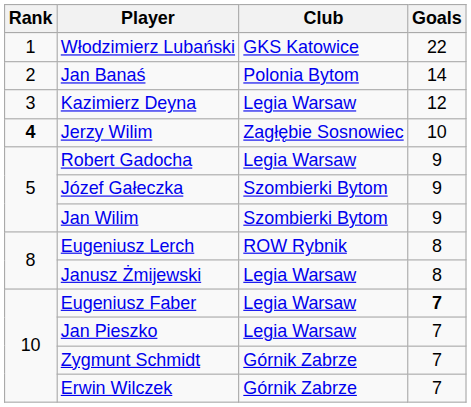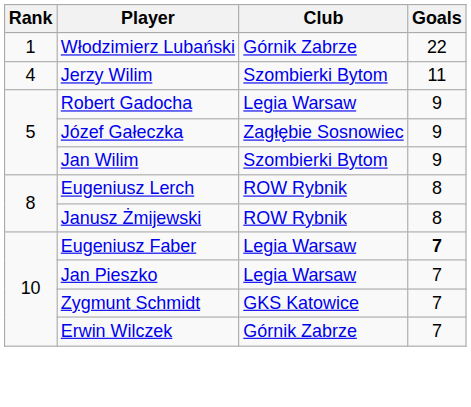 <table class="wikitable" style="text-align:center">
 <tr>
 <th>Rank</th>
 <th>Player</th>
 <th>Club</th>
 <th>Goals</th>
 </tr>
 <tr>
 <td rowspan="1">1</td>
 <td align="left"> <a href='#'>Włodzimierz Lubański</a></td>
-<td align="left"><a href='#'>GKS Katowice</a></td>
+<td align="left"><a href='#'>Górnik Zabrze</a></td>
 <td>22</td>
 </tr>
 <tr>
-<td rowspan="1">2</td>
-<td align="left"> <a href='#'>Jan Banaś</a></td>
-<td align="left"><a href='#'>Polonia Bytom</a></td>
-<td>14</td>
-</tr>
-<tr>
-<td rowspan="1">3</td>
-<td align="left"> <a href='#'>Kazimierz Deyna</a></td>
-<td align="left"><a href='#'>Legia Warsaw</a></td>
-<td>12</td>
-</tr>
-<tr>
-<td rowspan="1"><strong>4</strong></td>
+<td rowspan="1">4</td>
 <td align="left"> <a href='#'>Jerzy Wilim</a></td>
-<td align="left"><a href='#'>Zagłębie Sosnowiec</a></td>
-<td>10</td>
+<td align="left"><a href='#'>Szombierki Bytom</a></td>
+<td>11</td>
 </tr>
 <tr>
 <td rowspan="3">5</td>
 <td align="left"> <a href='#'>Robert Gadocha</a></td>
 <td align="left"><a href='#'>Legia Warsaw</a></td>
 <td>9</td>
 </tr>
 <tr>
 <td align="left"> <a href='#'>Józef Gałeczka</a></td>
-<td align="left"><a href='#'>Szombierki Bytom</a></td>
+<td align="left"><a href='#'>Zagłębie Sosnowiec</a></td>
 <td>9</td>
 </tr>
 <tr>
 <td align="left"> <a href='#'>Jan Wilim</a></td>
 <td align="left"><a href='#'>Szombierki Bytom</a></td>
 <td>9</td>
 </tr>
 <tr>
 <td rowspan="2">8</td>
 <td align="left"> <a href='#'>Eugeniusz Lerch</a></td>
 <td align="left"><a href='#'>ROW Rybnik</a></td>
 <td>8</td>
 </tr>
 <tr>
 <td align="left"> <a href='#'>Janusz Żmijewski</a></td>
-<td align="left"><a href='#'>Legia Warsaw</a></td>
+<td align="left"><a href='#'>ROW Rybnik</a></td>
 <td>8</td>
 </tr>
 <tr>
 <td rowspan="4">10</td>
 <td align="left"> <a href='#'>Eugeniusz Faber</a></td>
 <td align="left"><a href='#'>Legia Warsaw</a></td>
 <td><strong>7</strong></td>
 </tr>
 <tr>
 <td align="left"> <a href='#'>Jan Pieszko</a></td>
 <td align="left"><a href='#'>Legia Warsaw</a></td>
 <td>7</td>
 </tr>
 <tr>
 <td align="left"> <a href='#'>Zygmunt Schmidt</a></td>
-<td align="left"><a href='#'>Górnik Zabrze</a></td>
+<td align="left"><a href='#'>GKS Katowice</a></td>
 <td>7</td>
 </tr>
 <tr>
 <td align="left"> <a href='#'>Erwin Wilczek</a></td>
 <td align="left"><a href='#'>Górnik Zabrze</a></td>
 <td>7</td>
 </tr>
 </table>
